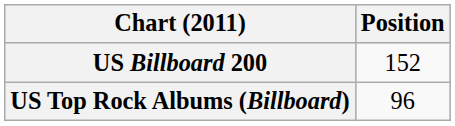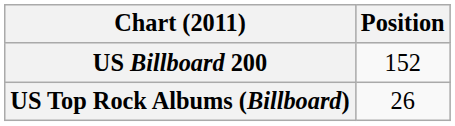 <table class="wikitable sortable plainrowheaders" style="text-align:center">
 <tr>
 <th scope="col">Chart (2011)</th>
 <th scope="col">Position</th>
 </tr>
 <tr>
 <th scope="row">US <em>Billboard</em> 200</th>
 <td>152</td>
 </tr>
 <tr>
 <th scope="row">US Top Rock Albums (<em>Billboard</em>)</th>
-<td>96</td>
+<td>26</td>
 </tr>
 </table>
